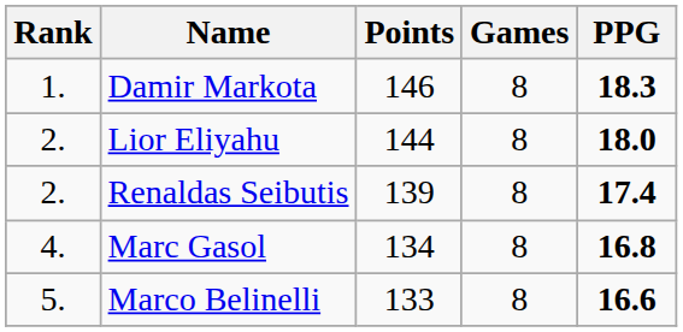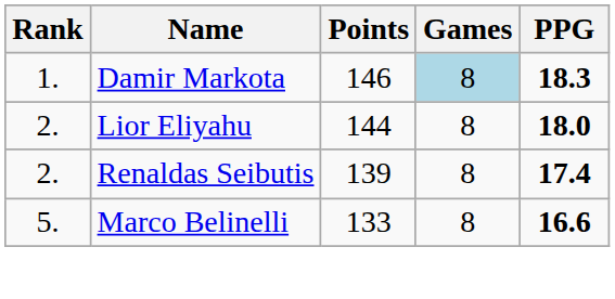 <table class="wikitable" style="text-align: center;">
 <tr>
 <th>Rank</th>
 <th>Name</th>
 <th>Points</th>
 <th>Games</th>
 <th width=40>PPG</th>
 </tr>
 <tr>
 <td>1.</td>
 <td align="left"> <a href='#'>Damir Markota</a></td>
 <td>146</td>
-<td>8</td>
+<td style="background: lightblue;">8</td>
 <td><strong>18.3</strong></td>
 </tr>
 <tr>
 <td>2.</td>
 <td align="left"> <a href='#'>Lior Eliyahu</a></td>
 <td>144</td>
 <td>8</td>
 <td><strong>18.0</strong></td>
 </tr>
 <tr>
 <td>2.</td>
 <td align="left"> <a href='#'>Renaldas Seibutis</a></td>
 <td>139</td>
 <td>8</td>
 <td><strong>17.4</strong></td>
 </tr>
 <tr>
-<td>4.</td>
-<td align="left"> <a href='#'>Marc Gasol</a></td>
-<td>134</td>
-<td>8</td>
-<td><strong>16.8</strong></td>
-</tr>
-<tr>
 <td>5.</td>
 <td align="left"> <a href='#'>Marco Belinelli</a></td>
 <td>133</td>
 <td>8</td>
 <td><strong>16.6</strong></td>
 </tr>
 </table>
